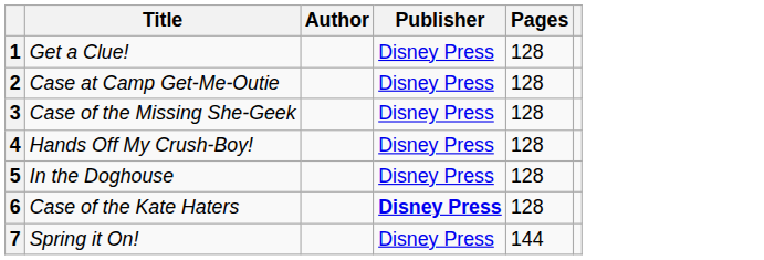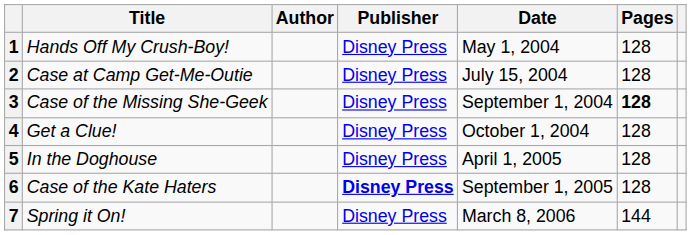 <table class="wikitable sortable plainrowheaders">
 <tr>
 <th scope="col"></th>
 <th scope="col">Title</th>
 <th scope="col">Author</th>
 <th scope="col">Publisher</th>
+<th scope="col">Date</th>
 <th scope="col">Pages</th>
 <th scope="col"></th>
 </tr>
 <tr>
 <th scope="row">1</th>
-<td><em>Get a Clue!</em></td>
+<td><em>Hands Off My Crush-Boy!</em></td>
 <td></td>
 <td><a href='#'>Disney Press</a></td>
+<td>May 1, 2004</td>
 <td>128</td>
 <td></td>
 </tr>
 <tr>
 <th scope="row">2</th>
 <td><em>Case at Camp Get-Me-Outie</em></td>
 <td></td>
 <td><a href='#'>Disney Press</a></td>
+<td>July 15, 2004</td>
 <td>128</td>
 <td></td>
 </tr>
 <tr>
 <th scope="row">3</th>
 <td><em>Case of the Missing She-Geek</em></td>
 <td></td>
 <td><a href='#'>Disney Press</a></td>
-<td>128</td>
+<td>September 1, 2004</td>
+<td><strong>128</strong></td>
 <td></td>
 </tr>
 <tr>
 <th scope="row">4</th>
-<td><em>Hands Off My Crush-Boy!</em></td>
+<td><em>Get a Clue!</em></td>
 <td></td>
 <td><a href='#'>Disney Press</a></td>
+<td>October 1, 2004</td>
 <td>128</td>
 <td></td>
 </tr>
 <tr>
 <th scope="row">5</th>
 <td><em>In the Doghouse</em></td>
 <td></td>
 <td><a href='#'>Disney Press</a></td>
+<td>April 1, 2005</td>
 <td>128</td>
 <td></td>
 </tr>
 <tr>
 <th scope="row">6</th>
 <td><em>Case of the Kate Haters</em></td>
 <td></td>
 <td><strong><a href='#'>Disney Press</a></strong></td>
+<td>September 1, 2005</td>
 <td>128</td>
 <td></td>
 </tr>
 <tr>
 <th scope="row">7</th>
 <td><em>Spring it On!</em></td>
 <td></td>
 <td><a href='#'>Disney Press</a></td>
+<td>March 8, 2006</td>
 <td>144</td>
 <td></td>
 </tr>
 </table>
